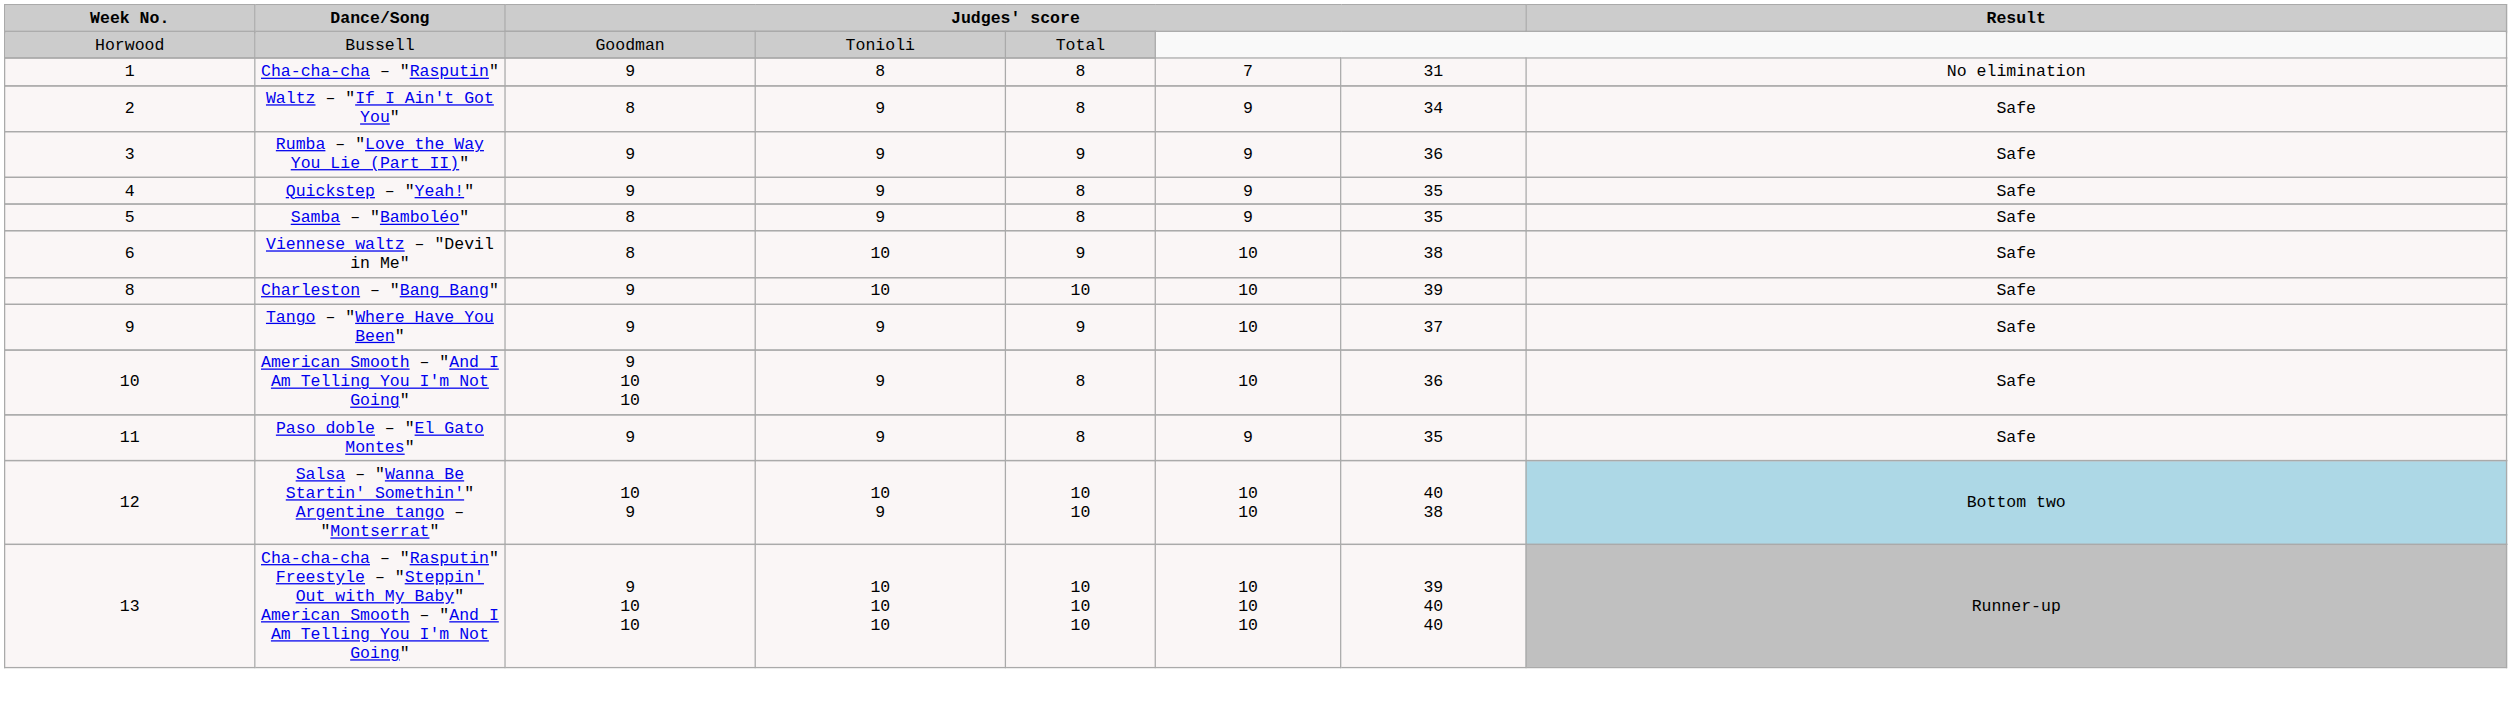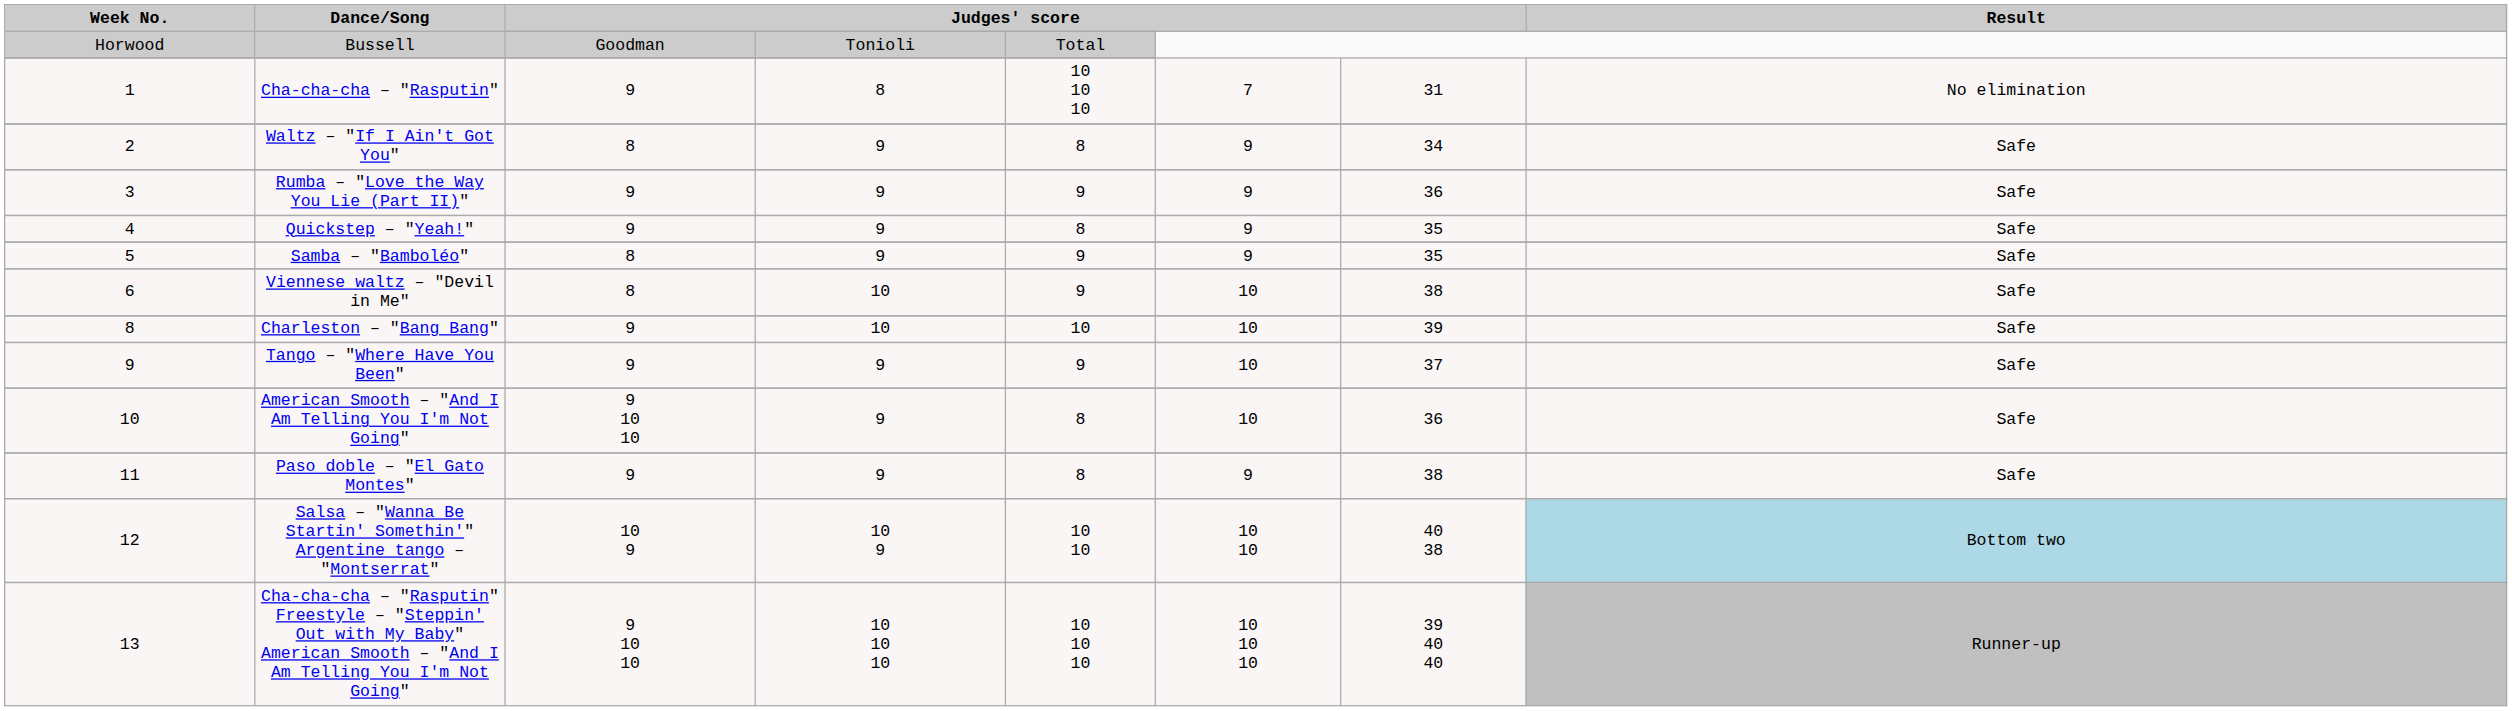 <table class="wikitable">
 <tr>
 <td rowspan="2" bgcolor="CCCCCC" align="Center"><strong>Week No.</strong></td>
 <td rowspan="2" bgcolor="CCCCCC" align="Center"><strong>Dance/Song</strong></td>
 <td colspan="5" bgcolor="CCCCCC" align="Center"><strong>Judges' score</strong></td>
 <td rowspan="2" bgcolor="CCCCCC" align="Center"><strong>Result</strong></td>
 </tr>
 <tr>
 </tr>
 <tr>
 <td bgcolor="CCCCCC" width="10%" align="center">Horwood</td>
 <td bgcolor="CCCCCC" width="10%" align="center">Bussell</td>
 <td bgcolor="CCCCCC" width="10%" align="center">Goodman</td>
 <td bgcolor="CCCCCC" width="10%" align="center">Tonioli</td>
 <td bgcolor="CCCCCC" width="6%" align="center">Total</td>
 </tr>
 <tr>
 </tr>
 <tr>
 <td align="center" bgcolor="FAF6F6">1</td>
 <td align="center" bgcolor="FAF6F6"><a href='#'>Cha-cha-cha</a> – "<a href='#'>Rasputin</a>"</td>
 <td align="center" bgcolor="FAF6F6">9</td>
 <td align="center" bgcolor="FAF6F6">8</td>
-<td align="center" bgcolor="FAF6F6">8</td>
+<td align="center" bgcolor="FAF6F6">10<br>10<br>10</td>
 <td align="center" bgcolor="FAF6F6">7</td>
 <td align="center" bgcolor="FAF6F6">31</td>
 <td align="center" bgcolor="FAF6F6">No elimination</td>
 </tr>
 <tr>
 </tr>
 <tr>
 <td align="center" bgcolor="FAF6F6">2</td>
 <td align="center" bgcolor="FAF6F6"><a href='#'>Waltz</a> – "<a href='#'>If I Ain't Got You</a>"</td>
 <td align="center" bgcolor="FAF6F6">8</td>
 <td align="center" bgcolor="FAF6F6">9</td>
 <td align="center" bgcolor="FAF6F6">8</td>
 <td align="center" bgcolor="FAF6F6">9</td>
 <td align="center" bgcolor="FAF6F6">34</td>
 <td align="center" bgcolor="FAF6F6">Safe</td>
 </tr>
 <tr>
 </tr>
 <tr>
 <td align="center" bgcolor="FAF6F6">3</td>
 <td align="center" bgcolor="FAF6F6"><a href='#'>Rumba</a> – "<a href='#'>Love the Way You Lie (Part II)</a>"</td>
 <td align="center" bgcolor="FAF6F6">9</td>
 <td align="center" bgcolor="FAF6F6">9</td>
 <td align="center" bgcolor="FAF6F6">9</td>
 <td align="center" bgcolor="FAF6F6">9</td>
 <td align="center" bgcolor="FAF6F6">36</td>
 <td align="center" bgcolor="FAF6F6">Safe</td>
 </tr>
 <tr>
 </tr>
 <tr>
 <td align="center" bgcolor="FAF6F6">4</td>
 <td align="center" bgcolor="FAF6F6"><a href='#'>Quickstep</a> – "<a href='#'>Yeah!</a>"</td>
 <td align="center" bgcolor="FAF6F6">9</td>
 <td align="center" bgcolor="FAF6F6">9</td>
 <td align="center" bgcolor="FAF6F6">8</td>
 <td align="center" bgcolor="FAF6F6">9</td>
 <td align="center" bgcolor="FAF6F6">35</td>
 <td align="center" bgcolor="FAF6F6">Safe</td>
 </tr>
 <tr>
 </tr>
 <tr>
 <td align="center" bgcolor="FAF6F6">5</td>
 <td align="center" bgcolor="FAF6F6"><a href='#'>Samba</a> – "<a href='#'>Bamboléo</a>"</td>
 <td align="center" bgcolor="FAF6F6">8</td>
 <td align="center" bgcolor="FAF6F6">9</td>
-<td align="center" bgcolor="FAF6F6">8</td>
+<td align="center" bgcolor="FAF6F6">9</td>
 <td align="center" bgcolor="FAF6F6">9</td>
 <td align="center" bgcolor="FAF6F6">35</td>
 <td align="center" bgcolor="FAF6F6">Safe</td>
 </tr>
 <tr>
 </tr>
 <tr>
 <td align="center" bgcolor="FAF6F6">6</td>
 <td align="center" bgcolor="FAF6F6"><a href='#'>Viennese waltz</a> – "Devil in Me"</td>
 <td align="center" bgcolor="FAF6F6">8</td>
 <td align="center" bgcolor="FAF6F6">10</td>
 <td align="center" bgcolor="FAF6F6">9</td>
 <td align="center" bgcolor="FAF6F6">10</td>
 <td align="center" bgcolor="FAF6F6">38</td>
 <td align="center" bgcolor="FAF6F6">Safe</td>
 </tr>
 <tr>
 </tr>
 <tr>
 </tr>
 <tr>
 <td align="center" bgcolor="FAF6F6">8</td>
 <td align="center" bgcolor="FAF6F6"><a href='#'>Charleston</a> – "<a href='#'>Bang Bang</a>"</td>
 <td align="center" bgcolor="FAF6F6">9</td>
 <td align="center" bgcolor="FAF6F6">10</td>
 <td align="center" bgcolor="FAF6F6">10</td>
 <td align="center" bgcolor="FAF6F6">10</td>
 <td align="center" bgcolor="FAF6F6">39</td>
 <td align="center" bgcolor="FAF6F6">Safe</td>
 </tr>
 <tr>
 </tr>
 <tr>
 <td align="center" bgcolor="FAF6F6">9</td>
 <td align="center" bgcolor="FAF6F6"><a href='#'>Tango</a> – "<a href='#'>Where Have You Been</a>"</td>
 <td align="center" bgcolor="FAF6F6">9</td>
 <td align="center" bgcolor="FAF6F6">9</td>
 <td align="center" bgcolor="FAF6F6">9</td>
 <td align="center" bgcolor="FAF6F6">10</td>
 <td align="center" bgcolor="FAF6F6">37</td>
 <td align="center" bgcolor="FAF6F6">Safe</td>
 </tr>
 <tr>
 </tr>
 <tr>
 <td align="center" bgcolor="FAF6F6">10</td>
 <td align="center" bgcolor="FAF6F6"><a href='#'>American Smooth</a> – "<a href='#'>And I Am Telling You I'm Not Going</a>"</td>
 <td align="center" bgcolor="FAF6F6">9<br>10<br>10</td>
 <td align="center" bgcolor="FAF6F6">9</td>
 <td align="center" bgcolor="FAF6F6">8</td>
 <td align="center" bgcolor="FAF6F6">10</td>
 <td align="center" bgcolor="FAF6F6">36</td>
 <td align="center" bgcolor="FAF6F6">Safe</td>
 </tr>
 <tr>
 </tr>
 <tr>
 <td align="center" bgcolor="FAF6F6">11</td>
 <td align="center" bgcolor="FAF6F6"><a href='#'>Paso doble</a> – "<a href='#'>El Gato Montes</a>"</td>
 <td align="center" bgcolor="FAF6F6">9</td>
 <td align="center" bgcolor="FAF6F6">9</td>
 <td align="center" bgcolor="FAF6F6">8</td>
 <td align="center" bgcolor="FAF6F6">9</td>
-<td align="center" bgcolor="FAF6F6">35</td>
+<td align="center" bgcolor="FAF6F6">38</td>
 <td align="center" bgcolor="FAF6F6">Safe</td>
 </tr>
 <tr>
 </tr>
 <tr>
 <td align="center" bgcolor="FAF6F6">12</td>
 <td align="center" bgcolor="FAF6F6"><a href='#'>Salsa</a> – "<a href='#'>Wanna Be Startin' Somethin'</a>"<br><a href='#'>Argentine tango</a> – "<a href='#'>Montserrat</a>"</td>
 <td align="center" bgcolor="FAF6F6">10<br>9</td>
 <td align="center" bgcolor="FAF6F6">10<br>9</td>
 <td align="center" bgcolor="FAF6F6">10<br>10</td>
 <td align="center" bgcolor="FAF6F6">10<br>10</td>
 <td align="center" bgcolor="FAF6F6">40<br>38</td>
 <td align="center" bgcolor="lightblue">Bottom two</td>
 </tr>
 <tr>
 </tr>
 <tr>
 <td align="center" bgcolor="FAF6F6">13</td>
 <td align="center" bgcolor="FAF6F6"><a href='#'>Cha-cha-cha</a> – "<a href='#'>Rasputin</a>"<br><a href='#'>Freestyle</a> – "<a href='#'>Steppin' Out with My Baby</a>"<br><a href='#'>American Smooth</a> – "<a href='#'>And I Am Telling You I'm Not Going</a>"</td>
 <td align="center" bgcolor="FAF6F6">9<br>10<br>10</td>
 <td align="center" bgcolor="FAF6F6">10<br>10<br>10</td>
 <td align="center" bgcolor="FAF6F6">10<br>10<br>10</td>
 <td align="center" bgcolor="FAF6F6">10<br>10<br>10</td>
 <td align="center" bgcolor="FAF6F6">39<br>40<br>40</td>
 <td align="center" bgcolor="silver">Runner-up</td>
 </tr>
 </table>
